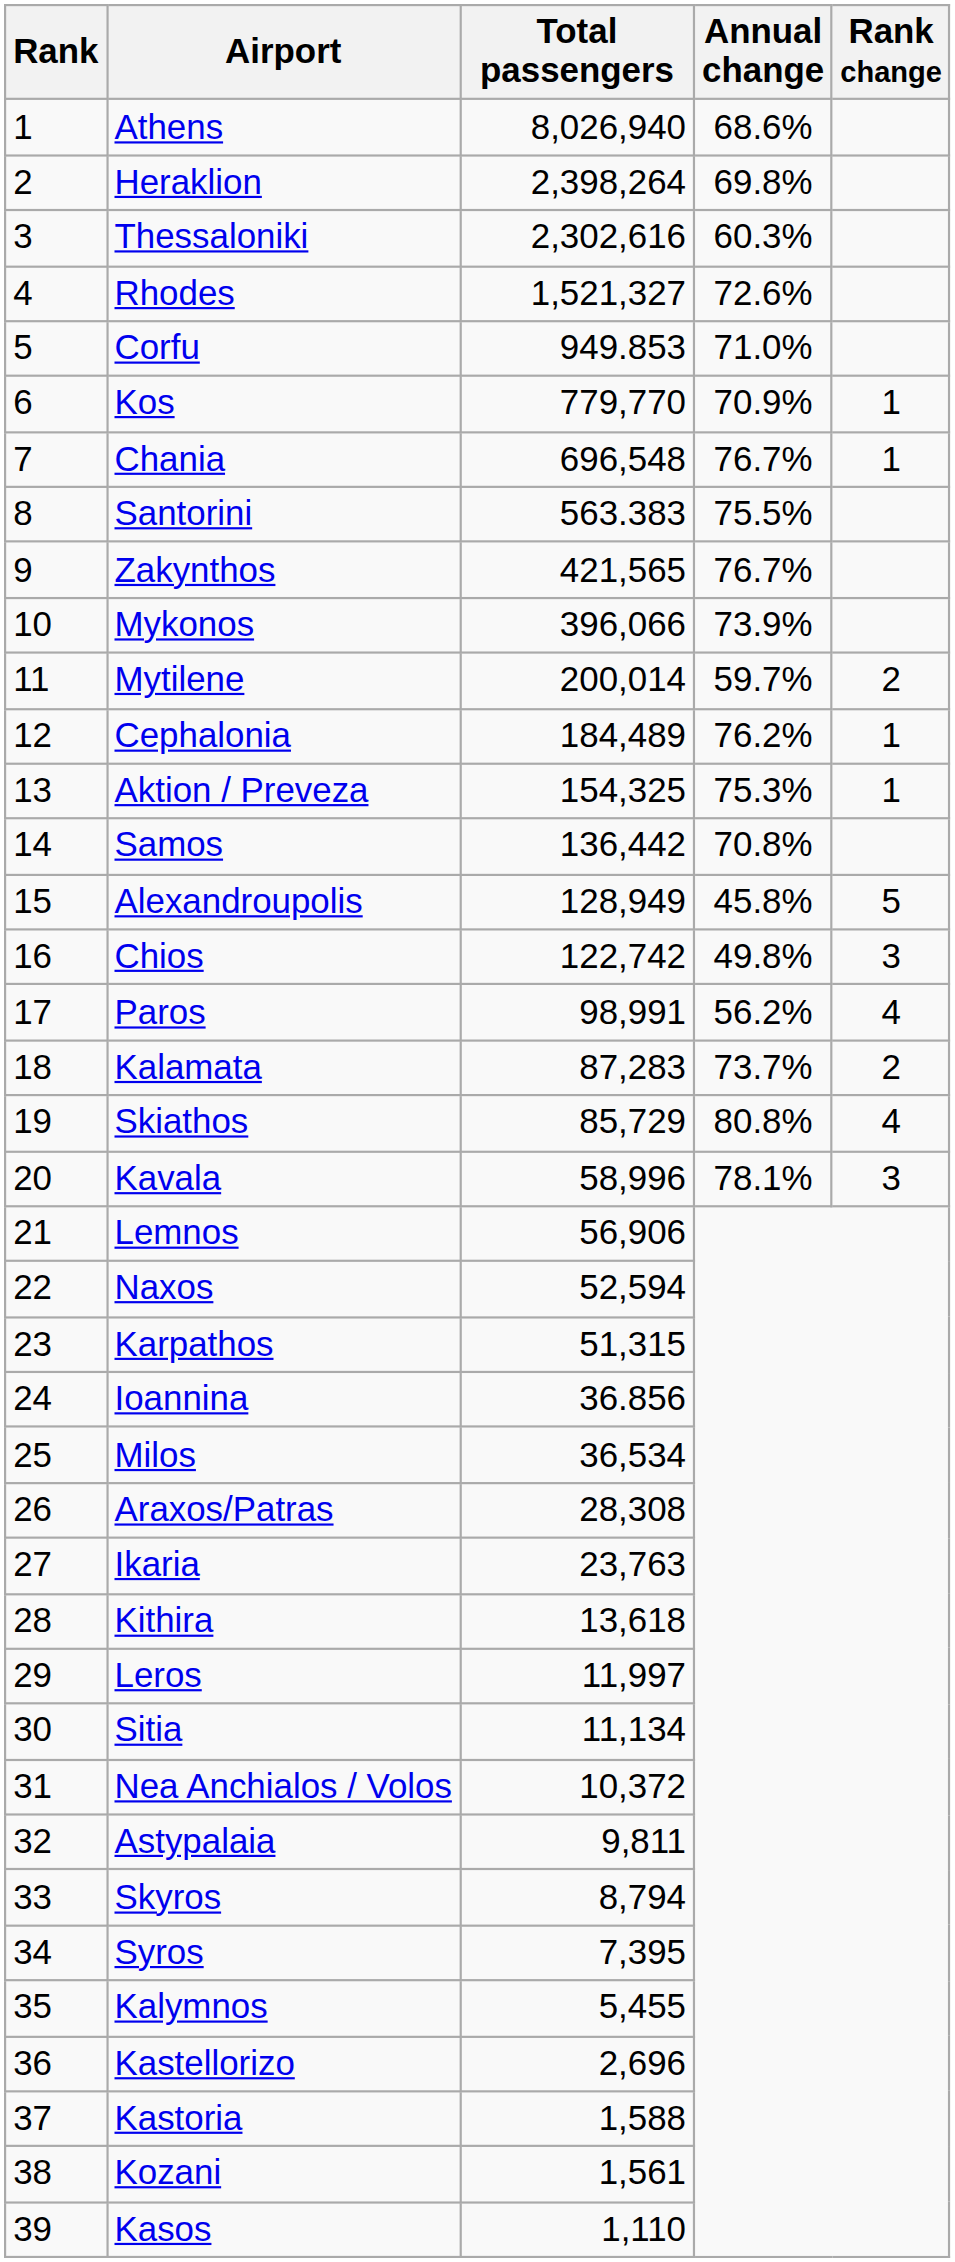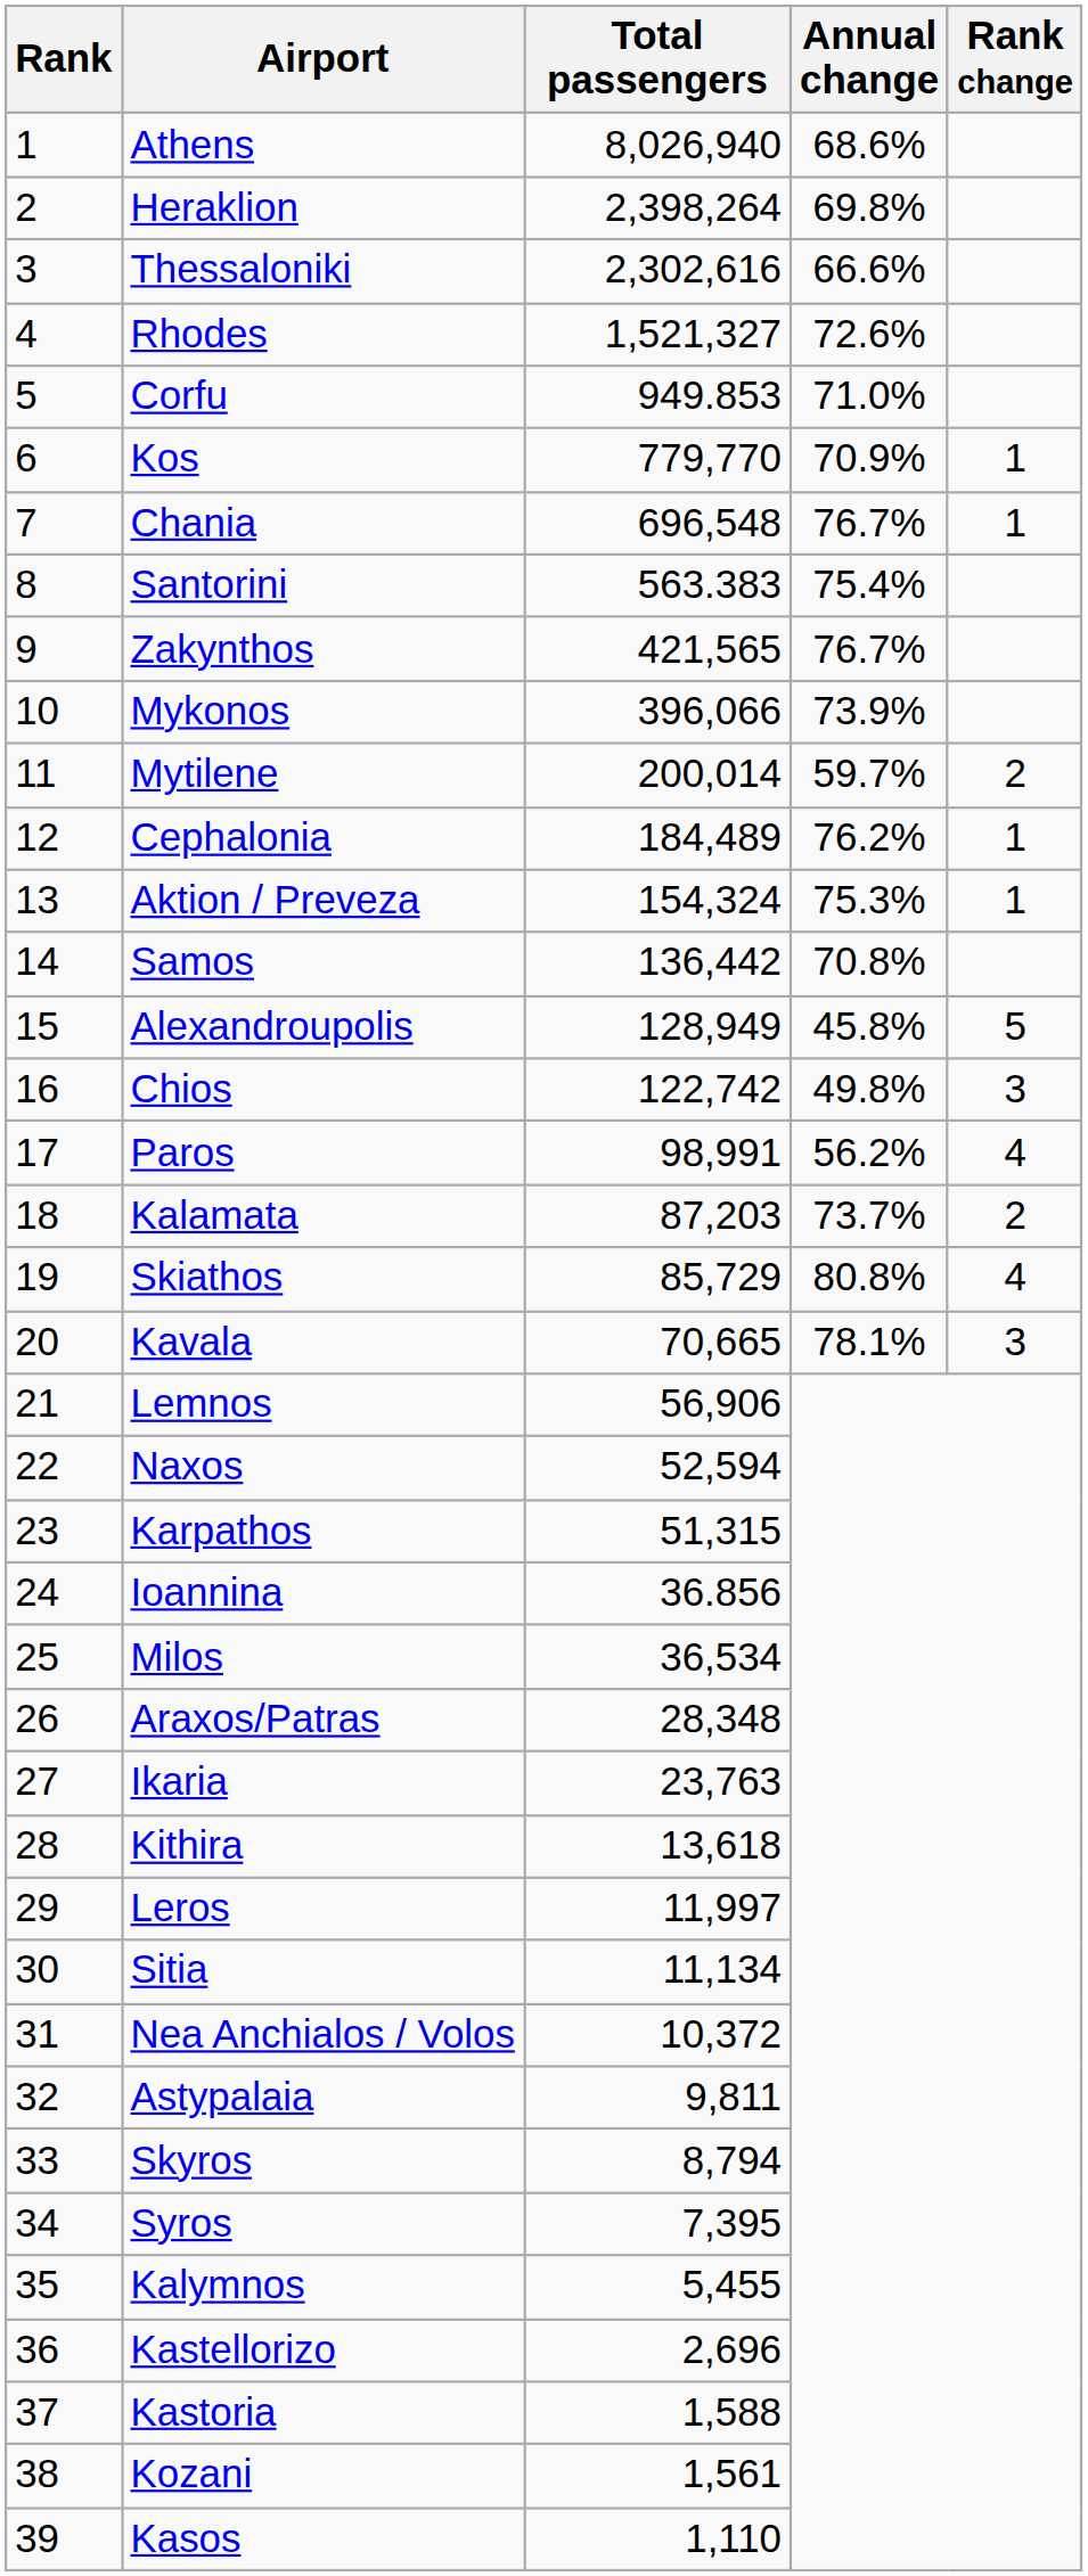 <table class="wikitable sortable">
 <tr>
 <th>Rank</th>
 <th>Airport</th>
 <th style="width:100px">Total<br>passengers</th>
 <th>Annual<br>change</th>
 <th>Rank<br><small>change</small></th>
 </tr>
 <tr>
 <td>1</td>
 <td><a href='#'>Athens</a></td>
 <td align="right">8,026,940</td>
 <td align="center">68.6%</td>
 <td align="center"></td>
 </tr>
 <tr>
 <td>2</td>
 <td><a href='#'>Heraklion</a></td>
 <td align="right">2,398,264</td>
 <td align="center">69.8%</td>
 <td align="center"></td>
 </tr>
 <tr>
 <td>3</td>
 <td><a href='#'>Thessaloniki</a></td>
 <td align="right">2,302,616</td>
-<td align="center">60.3%</td>
+<td align="center">66.6%</td>
 <td align="center"></td>
 </tr>
 <tr>
 <td>4</td>
 <td><a href='#'>Rhodes</a></td>
 <td align="right">1,521,327</td>
 <td align="center">72.6%</td>
 <td align="center"></td>
 </tr>
 <tr>
 <td>5</td>
 <td><a href='#'>Corfu</a></td>
 <td align="right">949.853</td>
 <td align="center">71.0%</td>
 <td align="center"></td>
 </tr>
 <tr>
 <td>6</td>
 <td><a href='#'>Kos</a></td>
 <td align="right">779,770</td>
 <td align="center">70.9%</td>
 <td align="center">1</td>
 </tr>
 <tr>
 <td>7</td>
 <td><a href='#'>Chania</a></td>
 <td align="right">696,548</td>
 <td align="center">76.7%</td>
 <td align="center">1</td>
 </tr>
 <tr>
 <td>8</td>
 <td><a href='#'>Santorini</a></td>
 <td align="right">563.383</td>
-<td align="center">75.5%</td>
+<td align="center">75.4%</td>
 <td align="center"></td>
 </tr>
 <tr>
 <td>9</td>
 <td><a href='#'>Zakynthos</a></td>
 <td align="right">421,565</td>
 <td align="center">76.7%</td>
 <td align="center"></td>
 </tr>
 <tr>
 <td>10</td>
 <td><a href='#'>Mykonos</a></td>
 <td align="right">396,066</td>
 <td align="center">73.9%</td>
 <td align="center"></td>
 </tr>
 <tr>
 <td>11</td>
 <td><a href='#'>Mytilene</a></td>
 <td align="right">200,014</td>
 <td align="center">59.7%</td>
 <td align="center">2</td>
 </tr>
 <tr>
 <td>12</td>
 <td><a href='#'>Cephalonia</a></td>
 <td align="right">184,489</td>
 <td align="center">76.2%</td>
 <td align="center">1</td>
 </tr>
 <tr>
 <td>13</td>
 <td><a href='#'>Aktion / Preveza</a></td>
-<td align="right">154,325</td>
+<td align="right">154,324</td>
 <td align="center">75.3%</td>
 <td align="center">1</td>
 </tr>
 <tr>
 <td>14</td>
 <td><a href='#'>Samos</a></td>
 <td align="right">136,442</td>
 <td align="center">70.8%</td>
 <td align="center"></td>
 </tr>
 <tr>
 <td>15</td>
 <td><a href='#'>Alexandroupolis</a></td>
 <td align="right">128,949</td>
 <td align="center">45.8%</td>
 <td align="center">5</td>
 </tr>
 <tr>
 <td>16</td>
 <td><a href='#'>Chios</a></td>
 <td align="right">122,742</td>
 <td align="center">49.8%</td>
 <td align="center">3</td>
 </tr>
 <tr>
 <td>17</td>
 <td><a href='#'>Paros</a></td>
 <td align="right">98,991</td>
 <td align="center">56.2%</td>
 <td align="center">4</td>
 </tr>
 <tr>
 <td>18</td>
 <td><a href='#'>Kalamata</a></td>
-<td align="right">87,283</td>
+<td align="right">87,203</td>
 <td align="center">73.7%</td>
 <td align="center">2</td>
 </tr>
 <tr>
 <td>19</td>
 <td><a href='#'>Skiathos</a></td>
 <td align="right">85,729</td>
 <td align="center">80.8%</td>
 <td align="center">4</td>
 </tr>
 <tr>
 <td>20</td>
 <td><a href='#'>Kavala</a></td>
-<td align="right">58,996</td>
+<td align="right">70,665</td>
 <td align="center">78.1%</td>
 <td align="center">3</td>
 </tr>
 <tr>
 <td>21</td>
 <td><a href='#'>Lemnos</a></td>
 <td align="right">56,906</td>
 </tr>
 <tr>
 <td>22</td>
 <td><a href='#'>Naxos</a></td>
 <td align="right">52,594</td>
 </tr>
 <tr>
 <td>23</td>
 <td><a href='#'>Karpathos</a></td>
 <td align="right">51,315</td>
 </tr>
 <tr>
 <td>24</td>
 <td><a href='#'>Ioannina</a></td>
 <td align="right">36.856</td>
 </tr>
 <tr>
 <td>25</td>
 <td><a href='#'>Milos</a></td>
 <td align="right">36,534</td>
 </tr>
 <tr>
 <td>26</td>
 <td><a href='#'>Araxos/Patras</a></td>
-<td align="right">28,308</td>
+<td align="right">28,348</td>
 </tr>
 <tr>
 <td>27</td>
 <td><a href='#'>Ikaria</a></td>
 <td align="right">23,763</td>
 </tr>
 <tr>
 <td>28</td>
 <td><a href='#'>Kithira</a></td>
 <td align="right">13,618</td>
 </tr>
 <tr>
 <td>29</td>
 <td><a href='#'>Leros</a></td>
 <td align="right">11,997</td>
 </tr>
 <tr>
 <td>30</td>
 <td><a href='#'>Sitia</a></td>
 <td align="right">11,134</td>
 </tr>
 <tr>
 <td>31</td>
 <td><a href='#'>Nea Anchialos / Volos</a></td>
 <td align="right">10,372</td>
 </tr>
 <tr>
 <td>32</td>
 <td><a href='#'>Astypalaia</a></td>
 <td align="right">9,811</td>
 </tr>
 <tr>
 <td>33</td>
 <td><a href='#'>Skyros</a></td>
 <td align="right">8,794</td>
 </tr>
 <tr>
 <td>34</td>
 <td><a href='#'>Syros</a></td>
 <td align="right">7,395</td>
 </tr>
 <tr>
 <td>35</td>
 <td><a href='#'>Kalymnos</a></td>
 <td align="right">5,455</td>
 </tr>
 <tr>
 <td>36</td>
 <td><a href='#'>Kastellorizo</a></td>
 <td align="right">2,696</td>
 </tr>
 <tr>
 <td>37</td>
 <td><a href='#'>Kastoria</a></td>
 <td align="right">1,588</td>
 </tr>
 <tr>
 <td>38</td>
 <td><a href='#'>Kozani</a></td>
 <td align="right">1,561</td>
 </tr>
 <tr>
 <td>39</td>
 <td><a href='#'>Kasos</a></td>
 <td align="right">1,110</td>
 </tr>
 <tr>
 </tr>
 </table>
